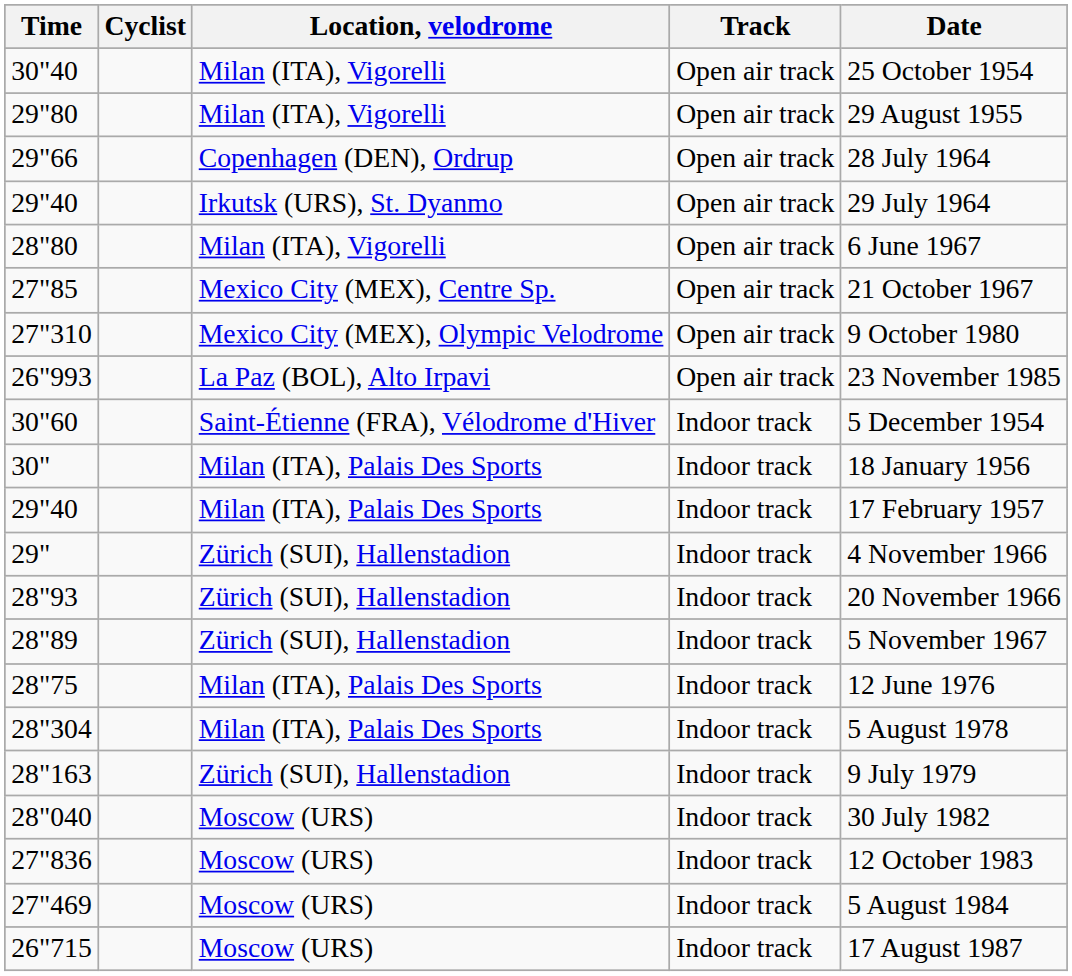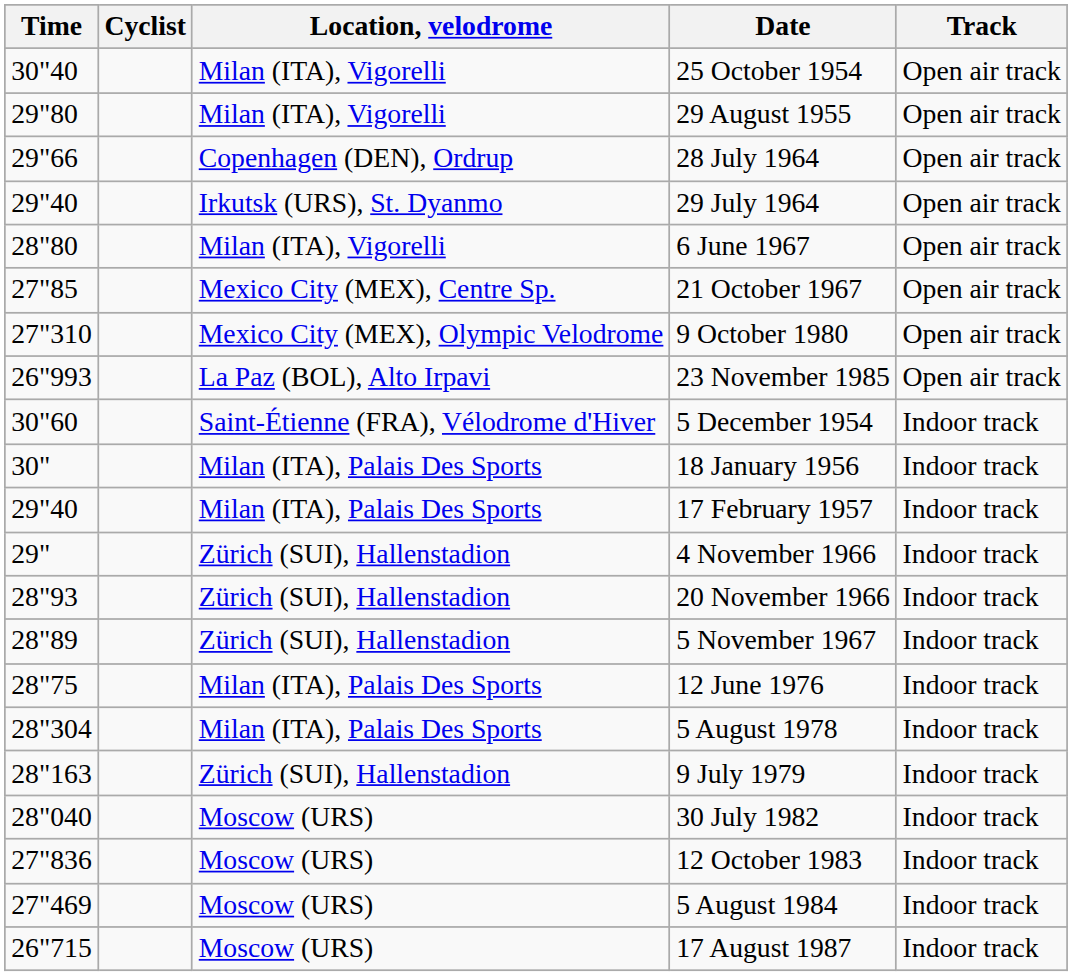 <table class="wikitable">
 <tr align="left">
 <th>Time</th>
 <th>Cyclist</th>
 <th>Location, <a href='#'>velodrome</a></th>
+<th>Date</th>
 <th>Track</th>
-<th>Date</th>
 </tr>
 <tr>
 <td>30"40</td>
 <td></td>
 <td><a href='#'>Milan</a> (ITA), <a href='#'>Vigorelli</a></td>
+<td>25 October 1954</td>
 <td>Open air track</td>
-<td>25 October 1954</td>
 </tr>
 <tr>
 <td>29"80</td>
 <td></td>
 <td><a href='#'>Milan</a> (ITA), <a href='#'>Vigorelli</a></td>
+<td>29 August 1955</td>
 <td>Open air track</td>
-<td>29 August 1955</td>
 </tr>
 <tr>
 <td>29"66</td>
 <td></td>
 <td><a href='#'>Copenhagen</a> (DEN), <a href='#'>Ordrup</a></td>
+<td>28 July 1964</td>
 <td>Open air track</td>
-<td>28 July 1964</td>
 </tr>
 <tr>
 <td>29"40</td>
 <td></td>
 <td><a href='#'>Irkutsk</a> (URS), <a href='#'>St. Dyanmo</a></td>
+<td>29 July 1964</td>
 <td>Open air track</td>
-<td>29 July 1964</td>
 </tr>
 <tr>
 <td>28"80</td>
 <td></td>
 <td><a href='#'>Milan</a> (ITA), <a href='#'>Vigorelli</a></td>
+<td>6 June 1967</td>
 <td>Open air track</td>
-<td>6 June 1967</td>
 </tr>
 <tr>
 <td>27"85</td>
 <td></td>
 <td><a href='#'>Mexico City</a> (MEX), <a href='#'>Centre Sp.</a></td>
+<td>21 October 1967</td>
 <td>Open air track</td>
-<td>21 October 1967</td>
 </tr>
 <tr>
 <td>27"310</td>
 <td></td>
 <td><a href='#'>Mexico City</a> (MEX), <a href='#'>Olympic Velodrome</a></td>
+<td>9 October 1980</td>
 <td>Open air track</td>
-<td>9 October 1980</td>
 </tr>
 <tr>
 <td>26"993</td>
 <td></td>
 <td><a href='#'>La Paz</a> (BOL), <a href='#'>Alto Irpavi</a></td>
+<td>23 November 1985</td>
 <td>Open air track</td>
-<td>23 November 1985</td>
 </tr>
 <tr>
 <td>30"60</td>
 <td></td>
 <td><a href='#'>Saint-Étienne</a> (FRA), <a href='#'>Vélodrome d'Hiver</a></td>
+<td>5 December 1954</td>
 <td>Indoor track</td>
-<td>5 December 1954</td>
 </tr>
 <tr>
 <td>30"</td>
 <td></td>
 <td><a href='#'>Milan</a> (ITA), <a href='#'>Palais Des Sports</a></td>
+<td>18 January 1956</td>
 <td>Indoor track</td>
-<td>18 January 1956</td>
 </tr>
 <tr>
 <td>29"40</td>
 <td></td>
 <td><a href='#'>Milan</a> (ITA), <a href='#'>Palais Des Sports</a></td>
+<td>17 February 1957</td>
 <td>Indoor track</td>
-<td>17 February 1957</td>
 </tr>
 <tr>
 <td>29"</td>
 <td></td>
 <td><a href='#'>Zürich</a> (SUI), <a href='#'>Hallenstadion</a></td>
+<td>4 November 1966</td>
 <td>Indoor track</td>
-<td>4 November 1966</td>
 </tr>
 <tr>
 <td>28"93</td>
 <td></td>
 <td><a href='#'>Zürich</a> (SUI), <a href='#'>Hallenstadion</a></td>
+<td>20 November 1966</td>
 <td>Indoor track</td>
-<td>20 November 1966</td>
 </tr>
 <tr>
 <td>28"89</td>
 <td></td>
 <td><a href='#'>Zürich</a> (SUI), <a href='#'>Hallenstadion</a></td>
+<td>5 November 1967</td>
 <td>Indoor track</td>
-<td>5 November 1967</td>
 </tr>
 <tr>
 <td>28"75</td>
 <td></td>
 <td><a href='#'>Milan</a> (ITA), <a href='#'>Palais Des Sports</a></td>
+<td>12 June 1976</td>
 <td>Indoor track</td>
-<td>12 June 1976</td>
 </tr>
 <tr>
 <td>28"304</td>
 <td></td>
 <td><a href='#'>Milan</a> (ITA), <a href='#'>Palais Des Sports</a></td>
+<td>5 August 1978</td>
 <td>Indoor track</td>
-<td>5 August 1978</td>
 </tr>
 <tr>
 <td>28"163</td>
 <td></td>
 <td><a href='#'>Zürich</a> (SUI), <a href='#'>Hallenstadion</a></td>
+<td>9 July 1979</td>
 <td>Indoor track</td>
-<td>9 July 1979</td>
 </tr>
 <tr>
 <td>28"040</td>
 <td></td>
 <td><a href='#'>Moscow</a> (URS)</td>
+<td>30 July 1982</td>
 <td>Indoor track</td>
-<td>30 July 1982</td>
 </tr>
 <tr>
 <td>27"836</td>
 <td></td>
 <td><a href='#'>Moscow</a> (URS)</td>
+<td>12 October 1983</td>
 <td>Indoor track</td>
-<td>12 October 1983</td>
 </tr>
 <tr>
 <td>27"469</td>
 <td></td>
 <td><a href='#'>Moscow</a> (URS)</td>
+<td>5 August 1984</td>
 <td>Indoor track</td>
-<td>5 August 1984</td>
 </tr>
 <tr>
 <td>26"715</td>
 <td></td>
 <td><a href='#'>Moscow</a> (URS)</td>
+<td>17 August 1987</td>
 <td>Indoor track</td>
-<td>17 August 1987</td>
 </tr>
 </table>
